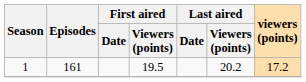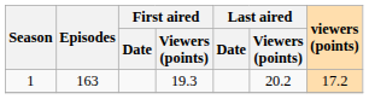 <table class="wikitable" style="text-align: center">
 <tr>
 <th scope="col" rowspan="2">Season</th>
 <th scope="col" rowspan="2" colspan="1">Episodes</th>
 <th scope="col" colspan="2">First aired</th>
 <th scope="col" colspan="2">Last aired</th>
 <th style="background:#ffdead;" rowspan="2"> viewers <br> (points)</th>
 </tr>
 <tr>
 <th scope="col">Date</th>
 <th scope="col">Viewers<br>(points)</th>
 <th scope="col">Date</th>
 <th scope="col">Viewers<br>(points)</th>
 </tr>
 <tr>
 <td>1</td>
-<td>161</td>
+<td>163</td>
 <td></td>
-<td>19.5</td>
+<td>19.3</td>
 <td></td>
 <td>20.2</td>
 <td style="background:#ffdead;">17.2</td>
 </tr>
 <tr>
 </tr>
 </table>
